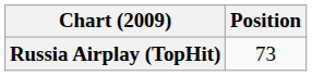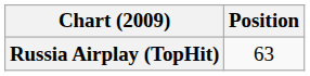 <table class="wikitable plainrowheaders" style="text-align:center;">
 <tr>
 <th scope="col">Chart (2009)</th>
 <th scope="col">Position</th>
 </tr>
 <tr>
 <th scope="row">Russia Airplay (TopHit)</th>
-<td>73</td>
+<td>63</td>
 </tr>
 </table>
